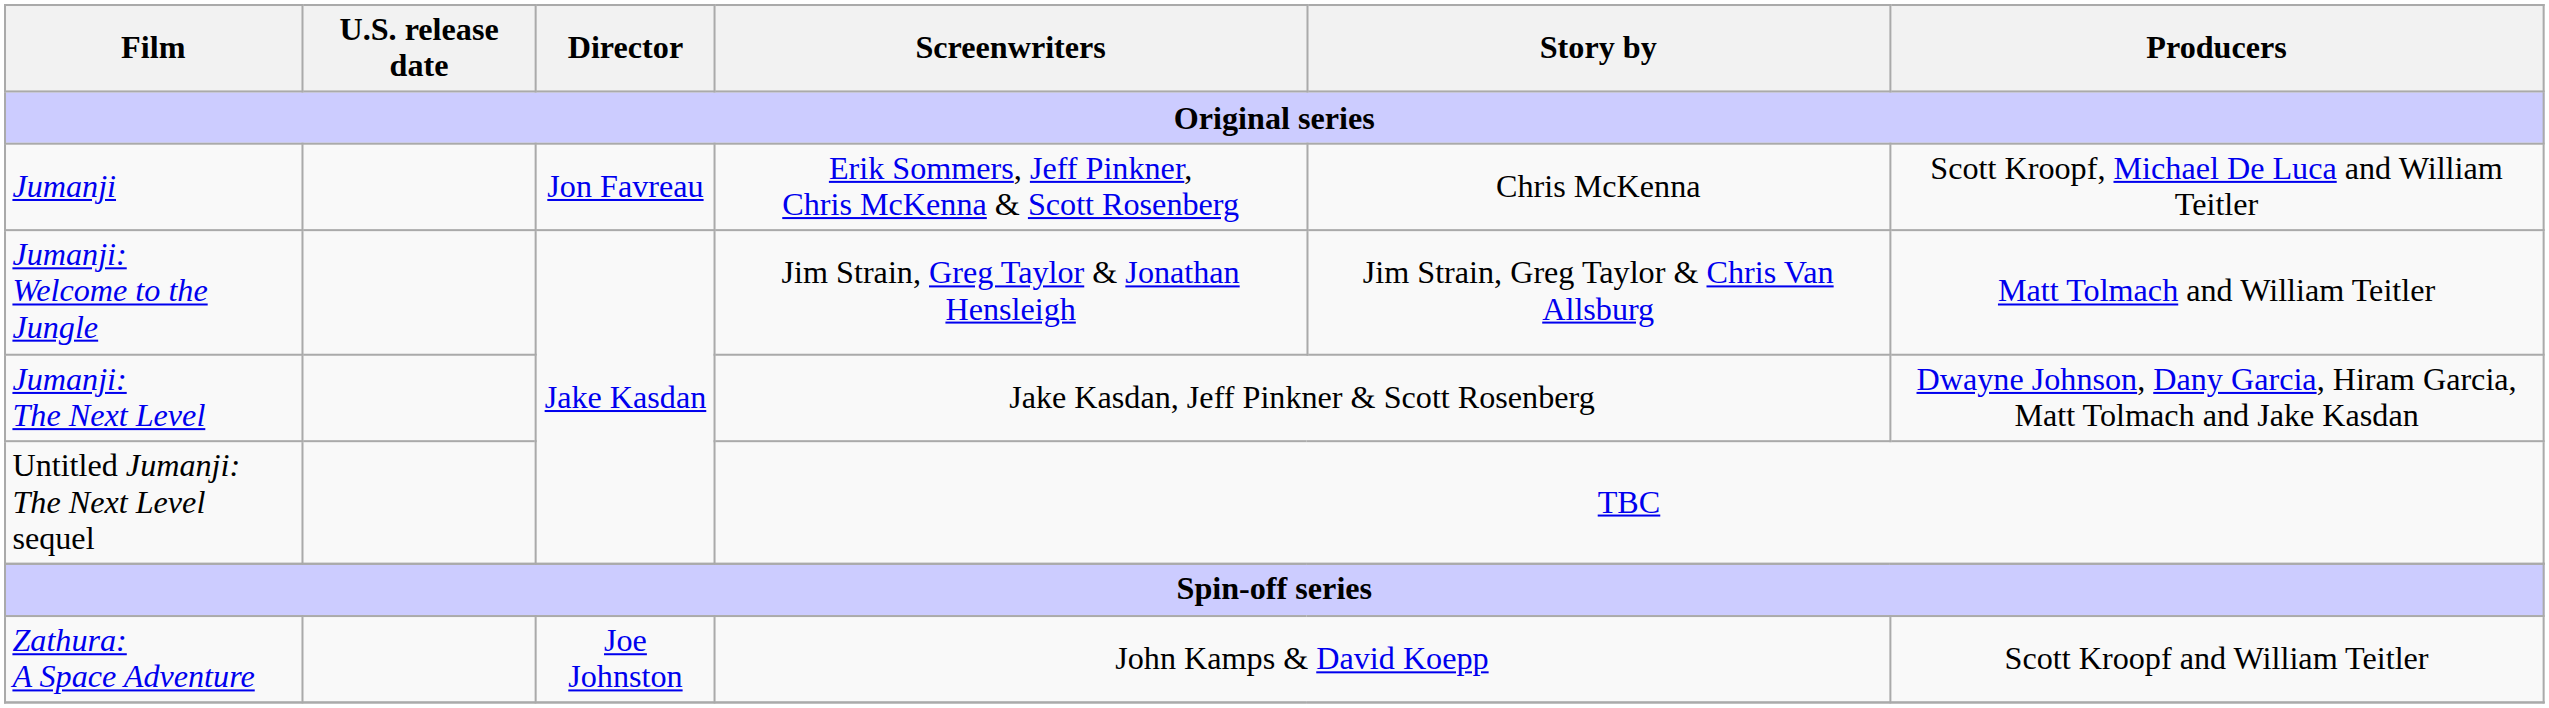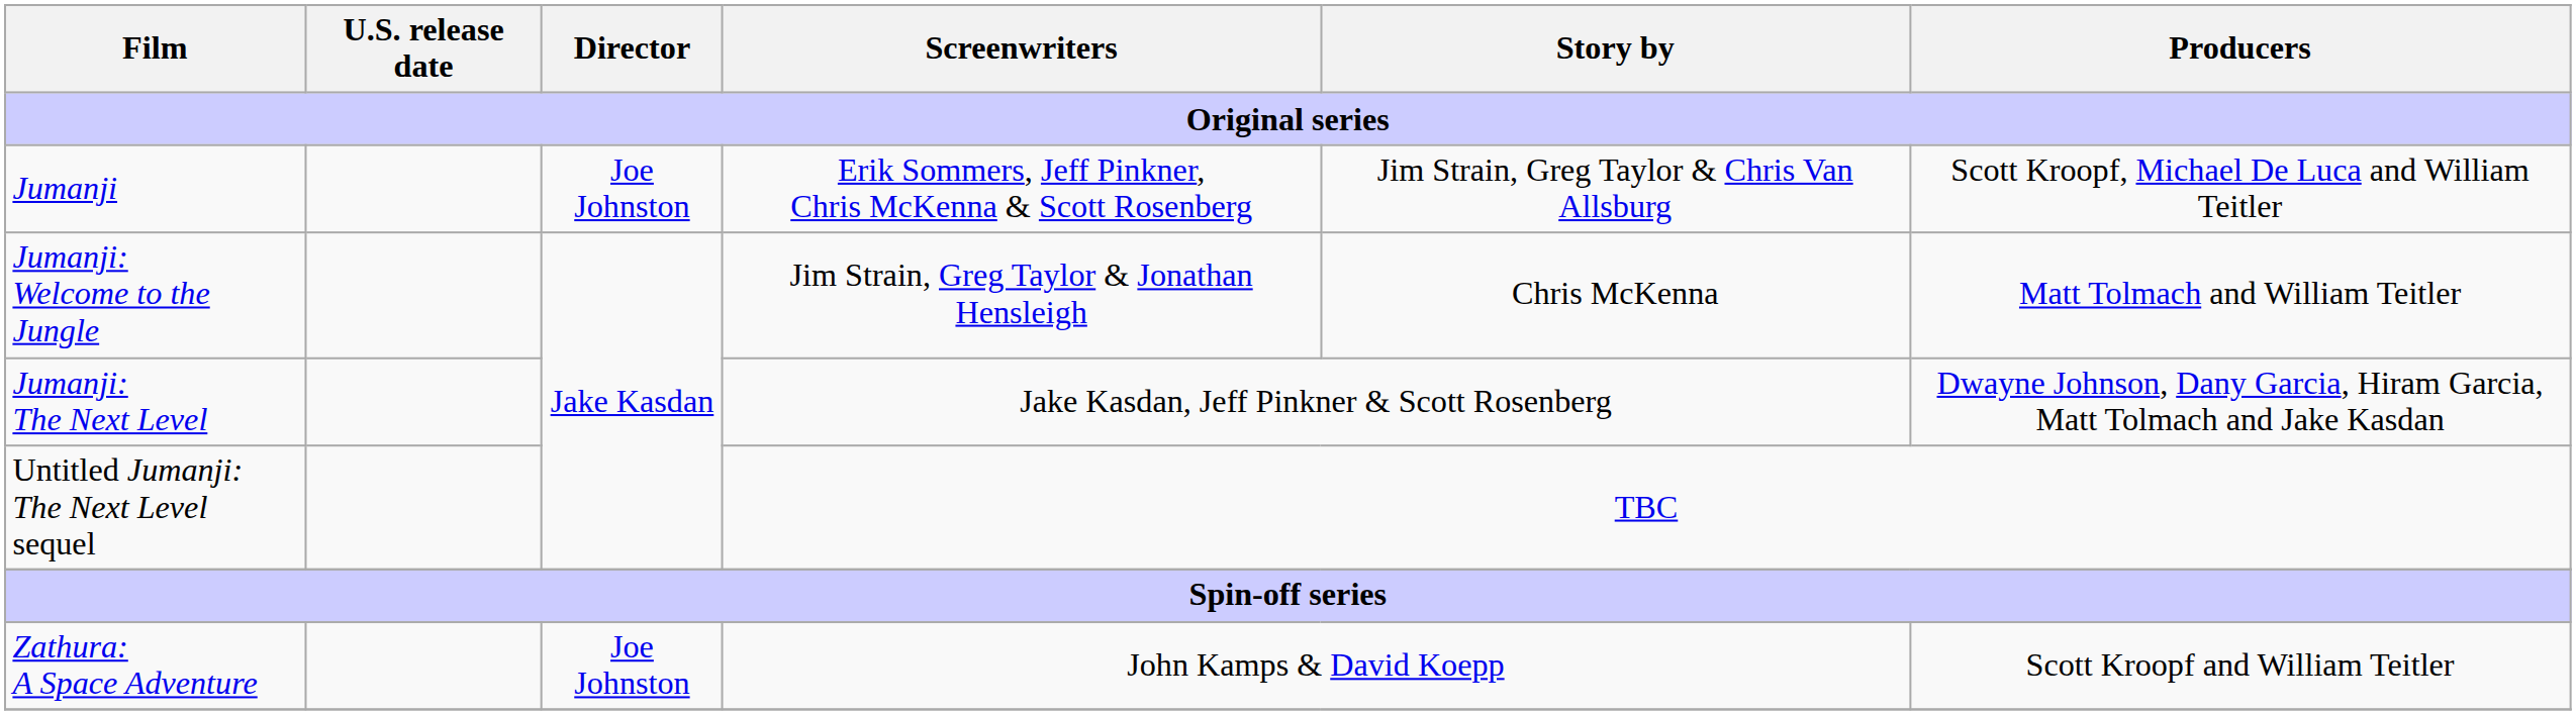 <table class="wikitable plainrowheaders" style="text-align:center" width="100%;">
 <tr>
 <th>Film</th>
 <th>U.S. release date</th>
 <th>Director</th>
 <th>Screenwriters</th>
 <th>Story by</th>
 <th>Producers</th>
 </tr>
 <tr>
 <th colspan="6" style="width:10px; background-color:#ccccff;">Original series</th>
 </tr>
 <tr>
 <td style="text-align:left"><em><a href='#'>Jumanji</a></em></td>
 <td style="text-align:left"></td>
-<td><a href='#'>Jon Favreau</a></td>
+<td><a href='#'>Joe Johnston</a></td>
 <td><a href='#'>Erik Sommers</a>, <a href='#'>Jeff Pinkner</a>,<br><a href='#'>Chris McKenna</a> & <a href='#'>Scott Rosenberg</a></td>
-<td>Chris McKenna</td>
+<td>Jim Strain, Greg Taylor & <a href='#'>Chris Van Allsburg</a></td>
 <td>Scott Kroopf, <a href='#'>Michael De Luca</a> and William Teitler</td>
 </tr>
 <tr>
 <td style="text-align:left"><em><a href='#'>Jumanji:<br>Welcome to the Jungle</a></em></td>
 <td style="text-align:left"></td>
 <td rowspan="3"><a href='#'>Jake Kasdan</a></td>
 <td>Jim Strain, <a href='#'>Greg Taylor</a> & <a href='#'>Jonathan Hensleigh</a></td>
-<td>Jim Strain, Greg Taylor & <a href='#'>Chris Van Allsburg</a></td>
+<td>Chris McKenna</td>
 <td><a href='#'>Matt Tolmach</a> and William Teitler</td>
 </tr>
 <tr>
 <td style="text-align:left"><em><a href='#'>Jumanji:<br>The Next Level</a></em></td>
 <td style="text-align:left"></td>
 <td colspan="2">Jake Kasdan, Jeff Pinkner & Scott Rosenberg</td>
 <td><a href='#'>Dwayne Johnson</a>, <a href='#'>Dany Garcia</a>, Hiram Garcia,<br>Matt Tolmach and Jake Kasdan</td>
 </tr>
 <tr>
 <td style="text-align:left">Untitled <em>Jumanji:<br>The Next Level</em> sequel</td>
 <td style="text-align:left"></td>
 <td colspan="3"><a href='#'>TBC</a></td>
 </tr>
 <tr>
 </tr>
 <tr>
 <th colspan="6" style="width:10px; background-color:#ccccff;">Spin-off series</th>
 </tr>
 <tr>
 <td style="text-align:left"><em><a href='#'>Zathura:<br>A Space Adventure</a></em></td>
 <td style="text-align:left"></td>
 <td><a href='#'>Joe Johnston</a></td>
 <td colspan="2">John Kamps & <a href='#'>David Koepp</a></td>
 <td>Scott Kroopf and William Teitler</td>
 </tr>
 <tr>
 </tr>
 </table>
